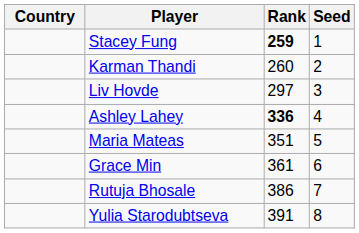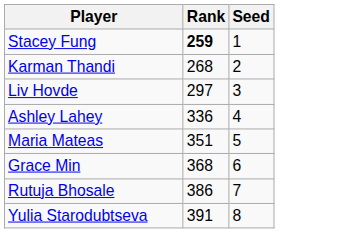 <table class="wikitable">
 <tr>
-<th width="75">Country</th>
 <th width="175">Player</th>
 <th>Rank</th>
 <th>Seed</th>
 </tr>
 <tr>
-<td></td>
 <td><a href='#'>Stacey Fung</a></td>
 <td><strong>259</strong></td>
 <td>1</td>
 </tr>
 <tr>
-<td></td>
 <td><a href='#'>Karman Thandi</a></td>
-<td>260</td>
+<td>268</td>
 <td>2</td>
 </tr>
 <tr>
-<td></td>
 <td><a href='#'>Liv Hovde</a></td>
 <td>297</td>
 <td>3</td>
 </tr>
 <tr>
-<td></td>
 <td><a href='#'>Ashley Lahey</a></td>
-<td><strong>336</strong></td>
+<td>336</td>
 <td>4</td>
 </tr>
 <tr>
-<td></td>
 <td><a href='#'>Maria Mateas</a></td>
 <td>351</td>
 <td>5</td>
 </tr>
 <tr>
-<td></td>
 <td><a href='#'>Grace Min</a></td>
-<td>361</td>
+<td>368</td>
 <td>6</td>
 </tr>
 <tr>
-<td></td>
 <td><a href='#'>Rutuja Bhosale</a></td>
 <td>386</td>
 <td>7</td>
 </tr>
 <tr>
-<td></td>
 <td><a href='#'>Yulia Starodubtseva</a></td>
 <td>391</td>
 <td>8</td>
 </tr>
 </table>
